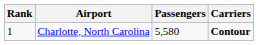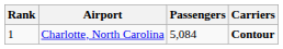 <table class="wikitable sortable" style="font-size: 95%" width= align=>
 <tr>
 <th>Rank</th>
 <th>Airport</th>
 <th>Passengers</th>
 <th>Carriers</th>
 </tr>
 <tr>
 <td>1</td>
 <td><a href='#'>Charlotte, North Carolina</a></td>
-<td>5,580</td>
+<td>5,084</td>
 <td><strong>Contour</strong></td>
 </tr>
 </table>
